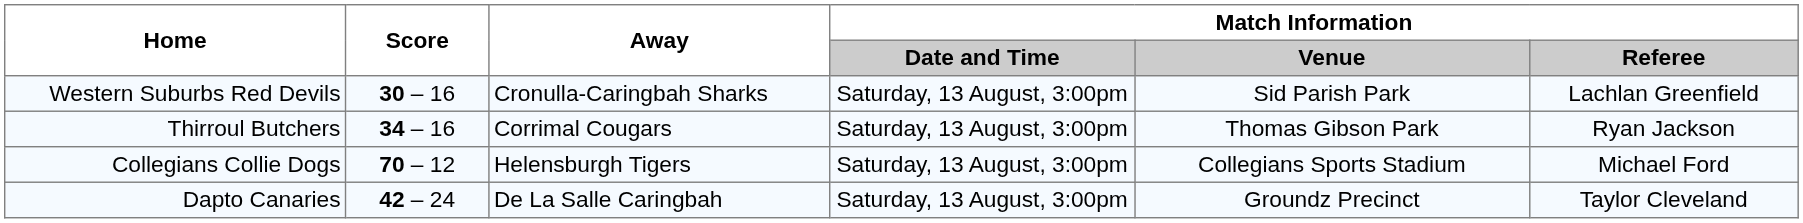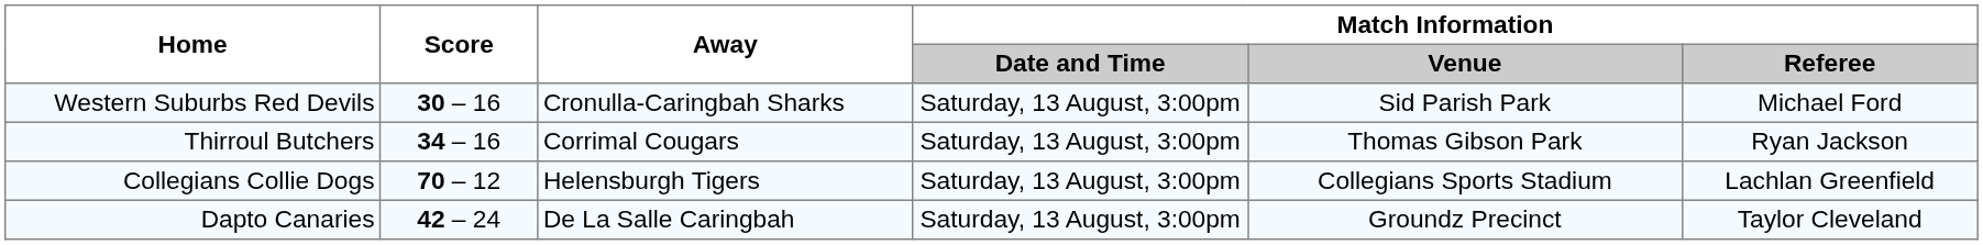 <table border="1" cellpadding="3" cellspacing="0" width="100%" style="border-collapse:collapse;  text-align:center;">
 <tr>
 <th rowspan="2" width="19%">Home</th>
 <th rowspan="2" width="8%">Score</th>
 <th rowspan="2" width="19%">Away</th>
 <th colspan="3">Match Information</th>
 </tr>
 <tr style="background:#CCCCCC">
 <th width="17%">Date and Time</th>
 <th width="22%">Venue</th>
 <th width="50%">Referee</th>
 </tr>
 <tr style="text-align:center; background:#f5faff;">
 <td align="right">Western Suburbs Red Devils </td>
 <td><strong>30</strong> – 16</td>
 <td align="left"> Cronulla-Caringbah Sharks</td>
 <td>Saturday, 13 August, 3:00pm</td>
 <td>Sid Parish Park</td>
-<td>Lachlan Greenfield</td>
+<td>Michael Ford</td>
 </tr>
 <tr style="text-align:center; background:#f5faff;">
 <td align="right">Thirroul Butchers </td>
 <td><strong>34</strong> – 16</td>
 <td align="left"> Corrimal Cougars</td>
 <td>Saturday, 13 August, 3:00pm</td>
 <td>Thomas Gibson Park</td>
 <td>Ryan Jackson</td>
 </tr>
 <tr style="text-align:center; background:#f5faff;">
 <td align="right">Collegians Collie Dogs </td>
 <td><strong>70</strong> – 12</td>
 <td align="left"> Helensburgh Tigers</td>
 <td>Saturday, 13 August, 3:00pm</td>
 <td>Collegians Sports Stadium</td>
-<td>Michael Ford</td>
+<td>Lachlan Greenfield</td>
 </tr>
 <tr style="text-align:center; background:#f5faff;">
 <td align="right">Dapto Canaries </td>
 <td><strong>42</strong> – 24</td>
 <td align="left"> De La Salle Caringbah</td>
 <td>Saturday, 13 August, 3:00pm</td>
 <td>Groundz Precinct</td>
 <td>Taylor Cleveland</td>
 </tr>
 </table>
